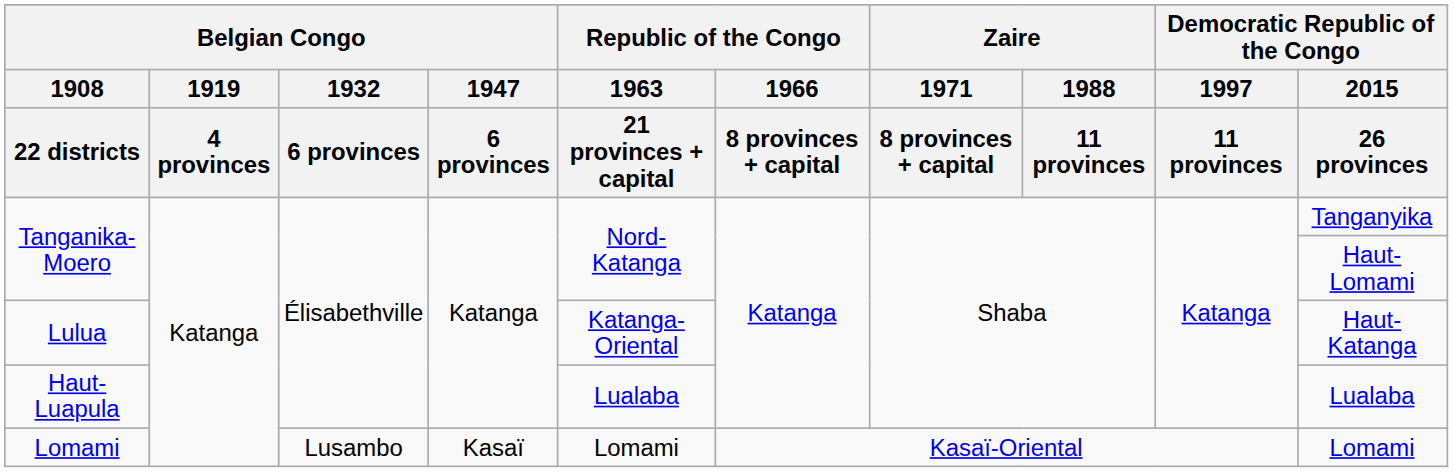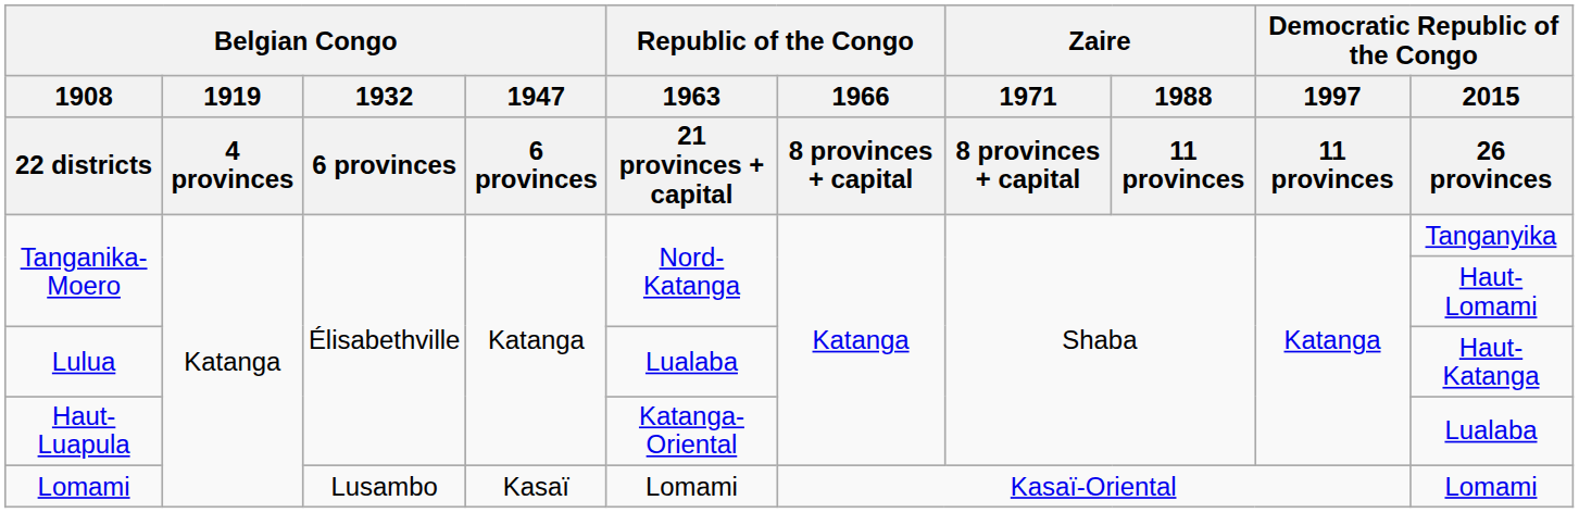 <table class="wikitable" style="font-size:90%; text-align:center">
 <tr>
 <th colspan=4>Belgian Congo</th>
 <th colspan=2>Republic of the Congo</th>
 <th colspan=2>Zaire</th>
 <th colspan=2>Democratic Republic of the Congo</th>
 </tr>
 <tr>
 <th>1908</th>
 <th>1919</th>
 <th>1932</th>
 <th>1947</th>
 <th>1963</th>
 <th>1966</th>
 <th>1971</th>
 <th>1988</th>
 <th>1997</th>
 <th>2015</th>
 </tr>
 <tr>
 <th>22 districts</th>
 <th>4 provinces</th>
 <th>6 provinces</th>
 <th>6 provinces</th>
 <th>21 provinces + capital</th>
 <th>8 provinces + capital</th>
 <th>8 provinces + capital</th>
 <th>11 provinces</th>
 <th>11 provinces</th>
 <th>26 provinces</th>
 </tr>
 <tr>
 <td rowspan=2><a href='#'>Tanganika-Moero</a></td>
 <td rowspan=5>Katanga</td>
 <td rowspan=4>Élisabethville</td>
 <td rowspan=4>Katanga</td>
 <td rowspan=2><a href='#'>Nord-Katanga</a></td>
 <td rowspan=4><a href='#'>Katanga</a></td>
 <td rowspan=4 colspan=2>Shaba</td>
 <td rowspan=4><a href='#'>Katanga</a></td>
 <td><a href='#'>Tanganyika</a></td>
 </tr>
 <tr>
 <td><a href='#'>Haut-Lomami</a></td>
 </tr>
 <tr>
 <td><a href='#'>Lulua</a></td>
-<td><a href='#'>Katanga-Oriental</a></td>
+<td><a href='#'>Lualaba</a></td>
 <td><a href='#'>Haut-Katanga</a></td>
 </tr>
 <tr>
 <td><a href='#'>Haut-Luapula</a></td>
-<td><a href='#'>Lualaba</a></td>
+<td><a href='#'>Katanga-Oriental</a></td>
 <td><a href='#'>Lualaba</a></td>
 </tr>
 <tr>
 <td><a href='#'>Lomami</a></td>
 <td rowspan=5>Lusambo</td>
 <td rowspan=5>Kasaï</td>
 <td>Lomami</td>
 <td rowspan=3 colspan=4><a href='#'>Kasaï-Oriental</a></td>
 <td><a href='#'>Lomami</a></td>
 </tr>
 </table>
